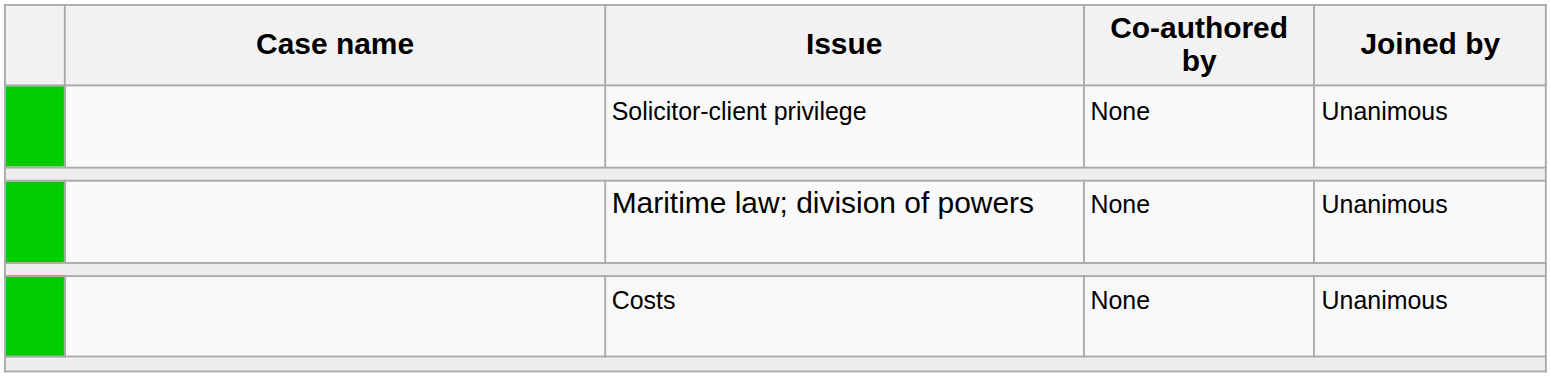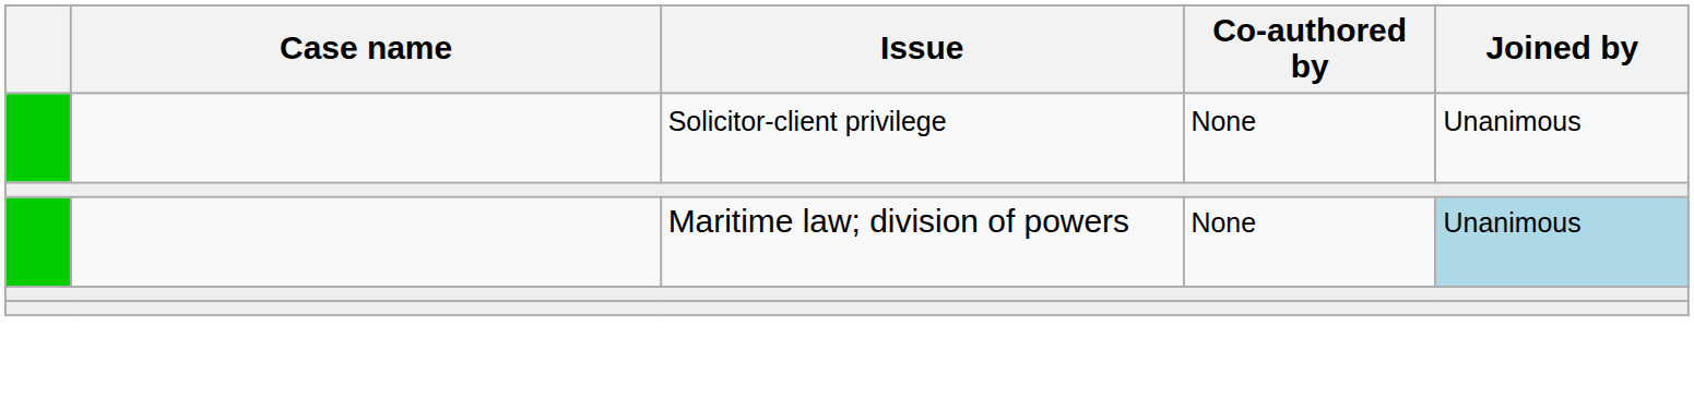 <table class="wikitable" width=825>
 <tr bgcolor="#CCCCCC">
 <th width=25px></th>
 <th width=35%>Case name</th>
 <th>Issue</th>
 <th width=15%>Co-authored by</th>
 <th width=15%>Joined by</th>
 </tr>
 <tr>
 <td bgcolor="#00CD00"><br><br></td>
 <td align=left valign=top><small></small></td>
 <td valign=top><small>Solicitor-client privilege</small></td>
 <td valign=top><small> None</small></td>
 <td valign=top><small> Unanimous</small></td>
 </tr>
 <tr>
 <td bgcolor=#EEEEEE colspan=5 valign=top><small></small></td>
 </tr>
 <tr>
 <td bgcolor="#00CD00"><br><br></td>
 <td align=left valign=top><small></small></td>
 <td valign=top>Maritime law; division of powers</td>
 <td valign=top><small> None</small></td>
-<td valign=top><small> Unanimous</small></td>
+<td valign=top style="background: lightblue;"><small> Unanimous</small></td>
 </tr>
 <tr>
 <td bgcolor=#EEEEEE colspan=5 valign=top><small></small></td>
 </tr>
 <tr>
-<td bgcolor="#00CD00"><br><br></td>
-<td align=left valign=top><small></small></td>
-<td valign=top><small>Costs</small></td>
-<td valign=top><small> None</small></td>
-<td valign=top><small> Unanimous</small></td>
-</tr>
-<tr>
 <td bgcolor=#EEEEEE colspan=5 valign=top><small></small></td>
 </tr>
 </table>
